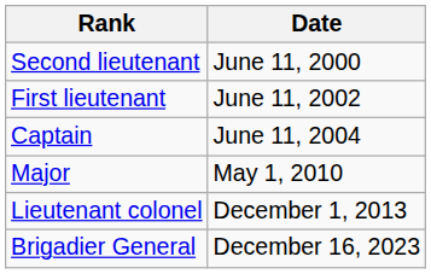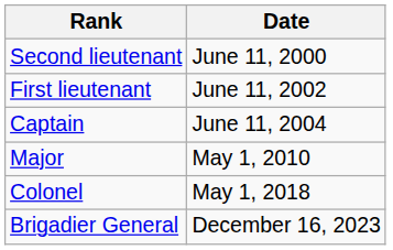 <table class="wikitable">
 <tr>
 <th>Rank</th>
 <th>Date</th>
 </tr>
 <tr>
 <td> <a href='#'>Second lieutenant</a></td>
 <td>June 11, 2000</td>
 </tr>
 <tr>
 <td> <a href='#'>First lieutenant</a></td>
 <td>June 11, 2002</td>
 </tr>
 <tr>
 <td> <a href='#'>Captain</a></td>
 <td>June 11, 2004</td>
 </tr>
 <tr>
 <td> <a href='#'>Major</a></td>
 <td>May 1, 2010</td>
 </tr>
 <tr>
-<td> <a href='#'>Lieutenant colonel</a></td>
-<td>December 1, 2013</td>
+<td> <a href='#'>Colonel</a></td>
+<td>May 1, 2018</td>
 </tr>
 <tr>
 <td> <a href='#'>Brigadier General</a></td>
 <td>December 16, 2023</td>
 </tr>
 </table>
